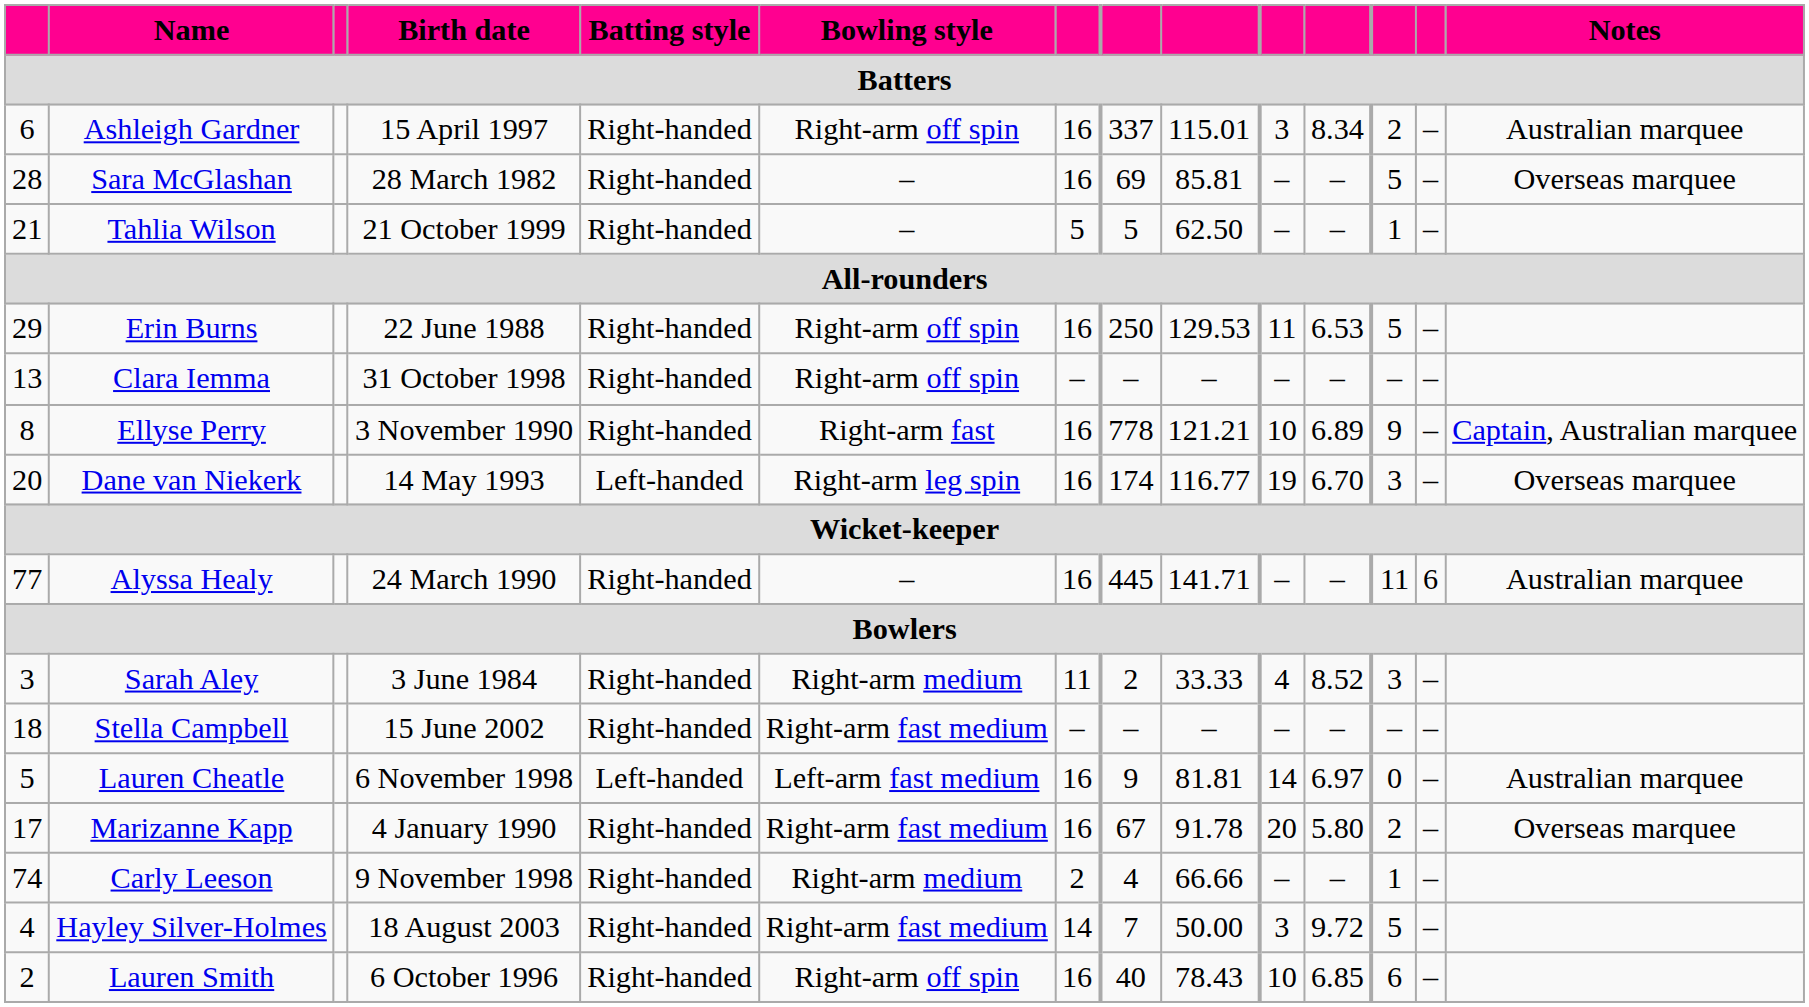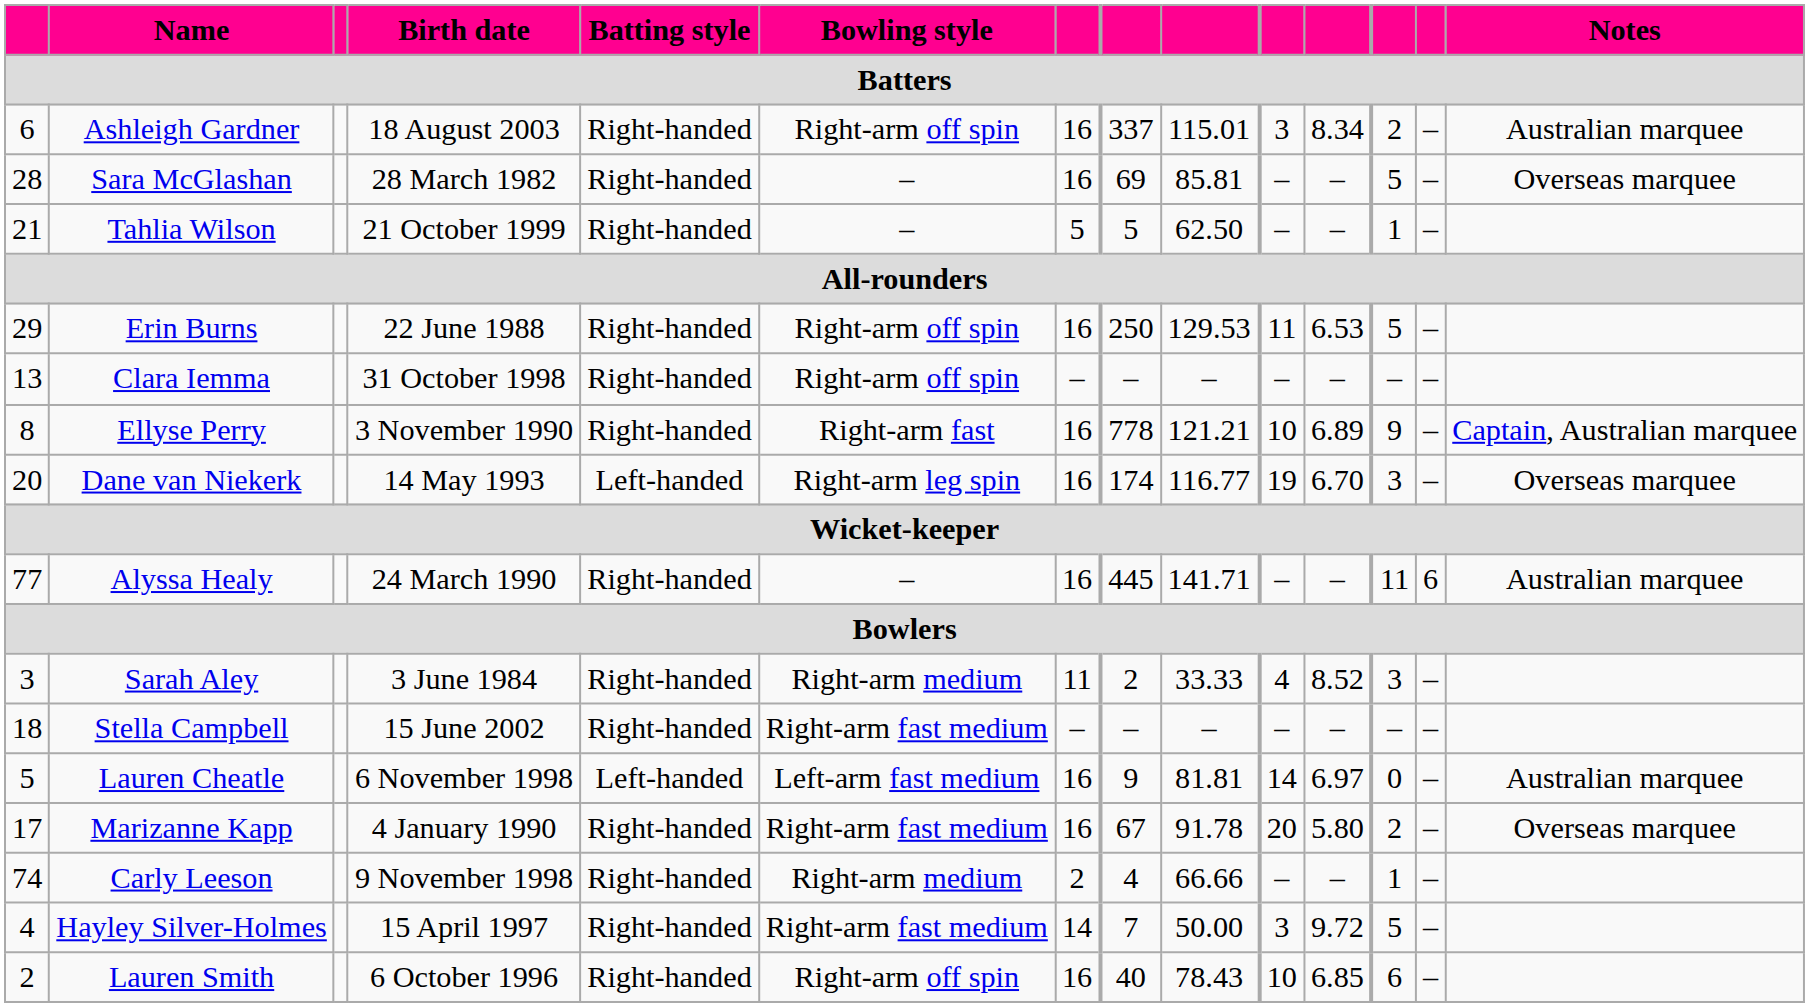 <table class="wikitable" style="font-size:95%;">
 <tr>
 <th style="background:#ff0090; color:black;"></th>
 <th style="background:#ff0090; color:black;">Name</th>
 <th style="background:#ff0090; color:black;"></th>
 <th style="background:#ff0090; color:black;">Birth date</th>
 <th style="background:#ff0090; color:black;">Batting style</th>
 <th style="background:#ff0090; color:black;">Bowling style</th>
 <th style="background:#ff0090; color:black;"></th>
 <th style="background:#ff0090; color:black; border-left-width: 2px;"></th>
 <th style="background:#ff0090; color:black;"></th>
 <th style="background:#ff0090; color:black; border-left-width: 2px;"></th>
 <th style="background:#ff0090; color:black;"></th>
 <th style="background:#ff0090; color:black; border-left-width: 2px;"></th>
 <th style="background:#ff0090; color:black;"></th>
 <th style="background:#ff0090; color:black;">Notes</th>
 </tr>
 <tr>
 <th colspan="14" style="background: #DCDCDC; text-align:center;">Batters</th>
 </tr>
 <tr align="center">
 <td>6</td>
 <td><a href='#'>Ashleigh Gardner</a></td>
 <td></td>
-<td>15 April 1997</td>
+<td>18 August 2003</td>
 <td>Right-handed</td>
 <td>Right-arm <a href='#'>off spin</a></td>
 <td>16</td>
 <td style="border-left-width: 2px">337</td>
 <td>115.01</td>
 <td style="border-left-width: 2px">3</td>
 <td>8.34</td>
 <td style="border-left-width: 2px">2</td>
 <td>–</td>
 <td>Australian marquee</td>
 </tr>
 <tr align="center">
 <td>28</td>
 <td><a href='#'>Sara McGlashan</a></td>
 <td></td>
 <td>28 March 1982</td>
 <td>Right-handed</td>
 <td>–</td>
 <td>16</td>
 <td style="border-left-width: 2px">69</td>
 <td>85.81</td>
 <td style="border-left-width: 2px">–</td>
 <td>–</td>
 <td style="border-left-width: 2px">5</td>
 <td>–</td>
 <td>Overseas marquee</td>
 </tr>
 <tr align="center">
 <td>21</td>
 <td><a href='#'>Tahlia Wilson</a></td>
 <td></td>
 <td>21 October 1999</td>
 <td>Right-handed</td>
 <td>–</td>
 <td>5</td>
 <td style="border-left-width: 2px">5</td>
 <td>62.50</td>
 <td style="border-left-width: 2px">–</td>
 <td>–</td>
 <td style="border-left-width: 2px">1</td>
 <td>–</td>
 <td></td>
 </tr>
 <tr>
 <th colspan="14" style="background: #DCDCDC; text-align:center;">All-rounders</th>
 </tr>
 <tr align="center">
 <td>29</td>
 <td><a href='#'>Erin Burns</a></td>
 <td></td>
 <td>22 June 1988</td>
 <td>Right-handed</td>
 <td>Right-arm <a href='#'>off spin</a></td>
 <td>16</td>
 <td style="border-left-width: 2px">250</td>
 <td>129.53</td>
 <td style="border-left-width: 2px">11</td>
 <td>6.53</td>
 <td style="border-left-width: 2px">5</td>
 <td>–</td>
 <td></td>
 </tr>
 <tr align="center">
 <td>13</td>
 <td><a href='#'>Clara Iemma</a></td>
 <td></td>
 <td>31 October 1998</td>
 <td>Right-handed</td>
 <td>Right-arm <a href='#'>off spin</a></td>
 <td>–</td>
 <td style="border-left-width: 2px">–</td>
 <td>–</td>
 <td style="border-left-width: 2px">–</td>
 <td>–</td>
 <td style="border-left-width: 2px">–</td>
 <td>–</td>
 <td></td>
 </tr>
 <tr align="center">
 <td>8</td>
 <td><a href='#'>Ellyse Perry</a></td>
 <td></td>
 <td>3 November 1990</td>
 <td>Right-handed</td>
 <td>Right-arm <a href='#'>fast</a></td>
 <td>16</td>
 <td style="border-left-width: 2px">778</td>
 <td>121.21</td>
 <td style="border-left-width: 2px">10</td>
 <td>6.89</td>
 <td style="border-left-width: 2px">9</td>
 <td>–</td>
 <td><a href='#'>Captain</a>, Australian marquee</td>
 </tr>
 <tr align="center">
 <td>20</td>
 <td><a href='#'>Dane van Niekerk</a></td>
 <td></td>
 <td>14 May 1993</td>
 <td>Left-handed</td>
 <td>Right-arm <a href='#'>leg spin</a></td>
 <td>16</td>
 <td style="border-left-width: 2px">174</td>
 <td>116.77</td>
 <td style="border-left-width: 2px">19</td>
 <td>6.70</td>
 <td style="border-left-width: 2px">3</td>
 <td>–</td>
 <td>Overseas marquee</td>
 </tr>
 <tr>
 <th colspan="14" style="background: #DCDCDC; text-align:center;">Wicket-keeper</th>
 </tr>
 <tr align="center">
 <td>77</td>
 <td><a href='#'>Alyssa Healy</a></td>
 <td></td>
 <td>24 March 1990</td>
 <td>Right-handed</td>
 <td>–</td>
 <td>16</td>
 <td style="border-left-width: 2px">445</td>
 <td>141.71</td>
 <td style="border-left-width: 2px">–</td>
 <td>–</td>
 <td style="border-left-width: 2px">11</td>
 <td>6</td>
 <td>Australian marquee</td>
 </tr>
 <tr>
 <th colspan="14" style="background: #DCDCDC; text-align:center;">Bowlers</th>
 </tr>
 <tr align="center">
 <td>3</td>
 <td><a href='#'>Sarah Aley</a></td>
 <td></td>
 <td>3 June 1984</td>
 <td>Right-handed</td>
 <td>Right-arm <a href='#'>medium</a></td>
 <td>11</td>
 <td style="border-left-width: 2px">2</td>
 <td>33.33</td>
 <td style="border-left-width: 2px">4</td>
 <td>8.52</td>
 <td style="border-left-width: 2px">3</td>
 <td>–</td>
 <td></td>
 </tr>
 <tr align="center">
 <td>18</td>
 <td><a href='#'>Stella Campbell</a></td>
 <td></td>
 <td>15 June 2002</td>
 <td>Right-handed</td>
 <td>Right-arm <a href='#'>fast medium</a></td>
 <td>–</td>
 <td style="border-left-width: 2px">–</td>
 <td>–</td>
 <td style="border-left-width: 2px">–</td>
 <td>–</td>
 <td style="border-left-width: 2px">–</td>
 <td>–</td>
 <td></td>
 </tr>
 <tr align="center">
 <td>5</td>
 <td><a href='#'>Lauren Cheatle</a></td>
 <td></td>
 <td>6 November 1998</td>
 <td>Left-handed</td>
 <td>Left-arm <a href='#'>fast medium</a></td>
 <td>16</td>
 <td style="border-left-width: 2px">9</td>
 <td>81.81</td>
 <td style="border-left-width: 2px">14</td>
 <td>6.97</td>
 <td style="border-left-width: 2px">0</td>
 <td>–</td>
 <td>Australian marquee</td>
 </tr>
 <tr align="center">
 <td>17</td>
 <td><a href='#'>Marizanne Kapp</a></td>
 <td></td>
 <td>4 January 1990</td>
 <td>Right-handed</td>
 <td>Right-arm <a href='#'>fast medium</a></td>
 <td>16</td>
 <td style="border-left-width: 2px">67</td>
 <td>91.78</td>
 <td style="border-left-width: 2px">20</td>
 <td>5.80</td>
 <td style="border-left-width: 2px">2</td>
 <td>–</td>
 <td>Overseas marquee</td>
 </tr>
 <tr align="center">
 <td>74</td>
 <td><a href='#'>Carly Leeson</a></td>
 <td></td>
 <td>9 November 1998</td>
 <td>Right-handed</td>
 <td>Right-arm <a href='#'>medium</a></td>
 <td>2</td>
 <td style="border-left-width: 2px">4</td>
 <td>66.66</td>
 <td style="border-left-width: 2px">–</td>
 <td>–</td>
 <td style="border-left-width: 2px">1</td>
 <td>–</td>
 <td></td>
 </tr>
 <tr align="center">
 <td>4</td>
 <td><a href='#'>Hayley Silver-Holmes</a></td>
 <td></td>
-<td>18 August 2003</td>
+<td>15 April 1997</td>
 <td>Right-handed</td>
 <td>Right-arm <a href='#'>fast medium</a></td>
 <td>14</td>
 <td style="border-left-width: 2px">7</td>
 <td>50.00</td>
 <td style="border-left-width: 2px">3</td>
 <td>9.72</td>
 <td style="border-left-width: 2px">5</td>
 <td>–</td>
 <td></td>
 </tr>
 <tr align="center">
 <td>2</td>
 <td><a href='#'>Lauren Smith</a></td>
 <td></td>
 <td>6 October 1996</td>
 <td>Right-handed</td>
 <td>Right-arm <a href='#'>off spin</a></td>
 <td>16</td>
 <td style="border-left-width: 2px">40</td>
 <td>78.43</td>
 <td style="border-left-width: 2px">10</td>
 <td>6.85</td>
 <td style="border-left-width: 2px">6</td>
 <td>–</td>
 <td></td>
 </tr>
 <tr>
 </tr>
 </table>
